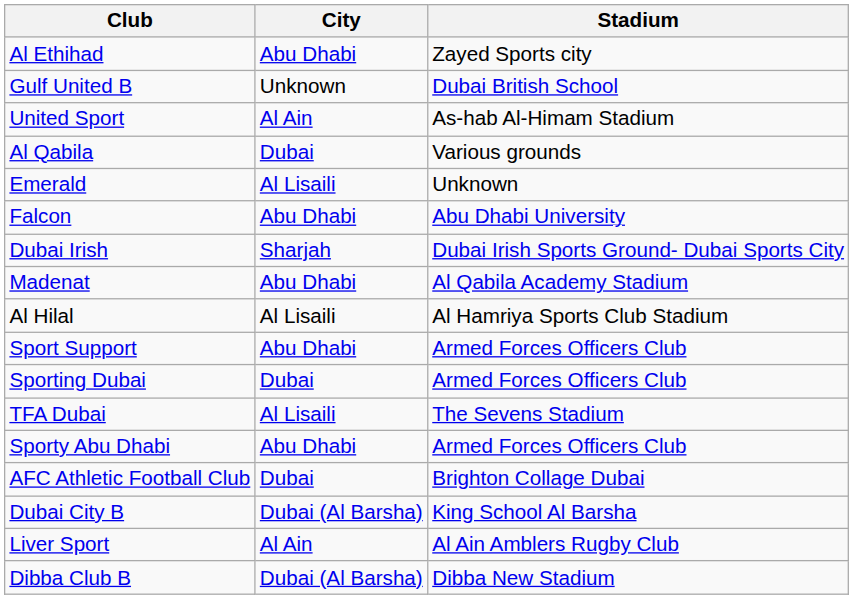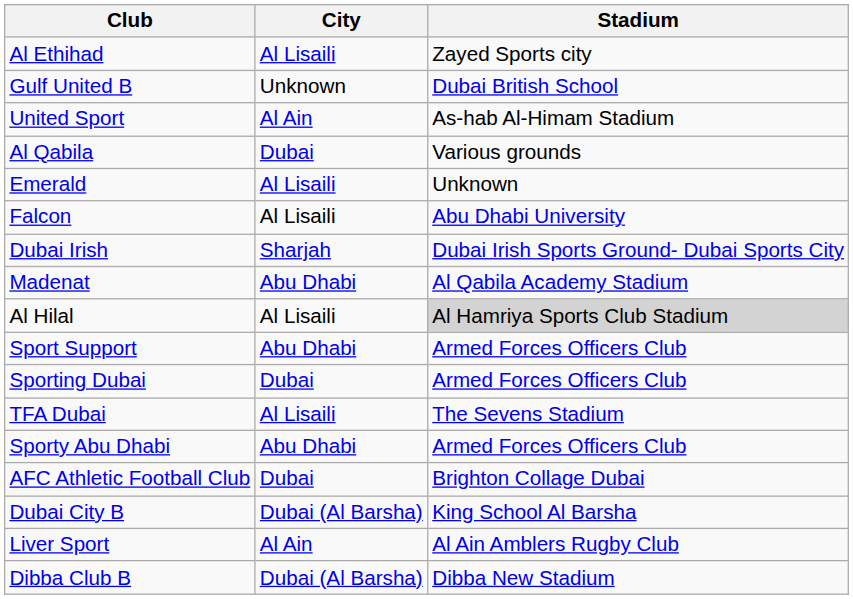 <table class="wikitable">
 <tr>
 <th>Club</th>
 <th>City</th>
 <th>Stadium</th>
 </tr>
 <tr>
 <td><a href='#'>Al Ethihad</a></td>
-<td><a href='#'>Abu Dhabi</a></td>
+<td><a href='#'>Al Lisaili</a></td>
 <td>Zayed Sports city</td>
 </tr>
 <tr>
 <td><a href='#'>Gulf United B</a></td>
 <td>Unknown</td>
 <td><a href='#'>Dubai British School</a></td>
 </tr>
 <tr>
 <td><a href='#'>United Sport</a></td>
 <td><a href='#'>Al Ain</a></td>
 <td>As-hab Al-Himam Stadium</td>
 </tr>
 <tr>
 <td><a href='#'>Al Qabila</a></td>
 <td><a href='#'>Dubai</a></td>
 <td>Various grounds</td>
 </tr>
 <tr>
 <td><a href='#'>Emerald</a></td>
 <td><a href='#'>Al Lisaili</a></td>
 <td>Unknown</td>
 </tr>
 <tr>
 <td><a href='#'>Falcon</a></td>
-<td><a href='#'>Abu Dhabi</a></td>
+<td>Al Lisaili</td>
 <td><a href='#'>Abu Dhabi University</a></td>
 </tr>
 <tr>
 <td><a href='#'>Dubai Irish</a></td>
 <td><a href='#'>Sharjah</a></td>
 <td><a href='#'>Dubai Irish Sports Ground- Dubai Sports City</a></td>
 </tr>
 <tr>
 <td><a href='#'>Madenat</a></td>
 <td><a href='#'>Abu Dhabi</a></td>
 <td><a href='#'>Al Qabila Academy Stadium</a></td>
 </tr>
 <tr>
 <td>Al Hilal</td>
 <td>Al Lisaili</td>
-<td>Al Hamriya Sports Club Stadium</td>
+<td style="background: lightgrey;">Al Hamriya Sports Club Stadium</td>
 </tr>
 <tr>
 <td><a href='#'>Sport Support</a></td>
 <td><a href='#'>Abu Dhabi</a></td>
 <td><a href='#'>Armed Forces Officers Club</a></td>
 </tr>
 <tr>
 <td><a href='#'>Sporting Dubai</a></td>
 <td><a href='#'>Dubai</a></td>
 <td><a href='#'>Armed Forces Officers Club</a></td>
 </tr>
 <tr>
 <td><a href='#'>TFA Dubai</a></td>
 <td><a href='#'>Al Lisaili</a></td>
 <td><a href='#'>The Sevens Stadium</a></td>
 </tr>
 <tr>
 <td><a href='#'>Sporty Abu Dhabi</a></td>
 <td><a href='#'>Abu Dhabi</a></td>
 <td><a href='#'>Armed Forces Officers Club</a></td>
 </tr>
 <tr>
 <td><a href='#'>AFC Athletic Football Club</a></td>
 <td><a href='#'>Dubai</a></td>
 <td><a href='#'>Brighton Collage Dubai</a></td>
 </tr>
 <tr>
 <td><a href='#'>Dubai City B</a></td>
 <td><a href='#'>Dubai (Al Barsha)</a></td>
 <td><a href='#'>King School Al Barsha</a></td>
 </tr>
 <tr>
 <td><a href='#'>Liver Sport</a></td>
 <td><a href='#'>Al Ain</a></td>
 <td><a href='#'>Al Ain Amblers Rugby Club</a></td>
 </tr>
 <tr>
 <td><a href='#'>Dibba Club B</a></td>
 <td><a href='#'>Dubai (Al Barsha)</a></td>
 <td><a href='#'>Dibba New Stadium</a></td>
 </tr>
 </table>
